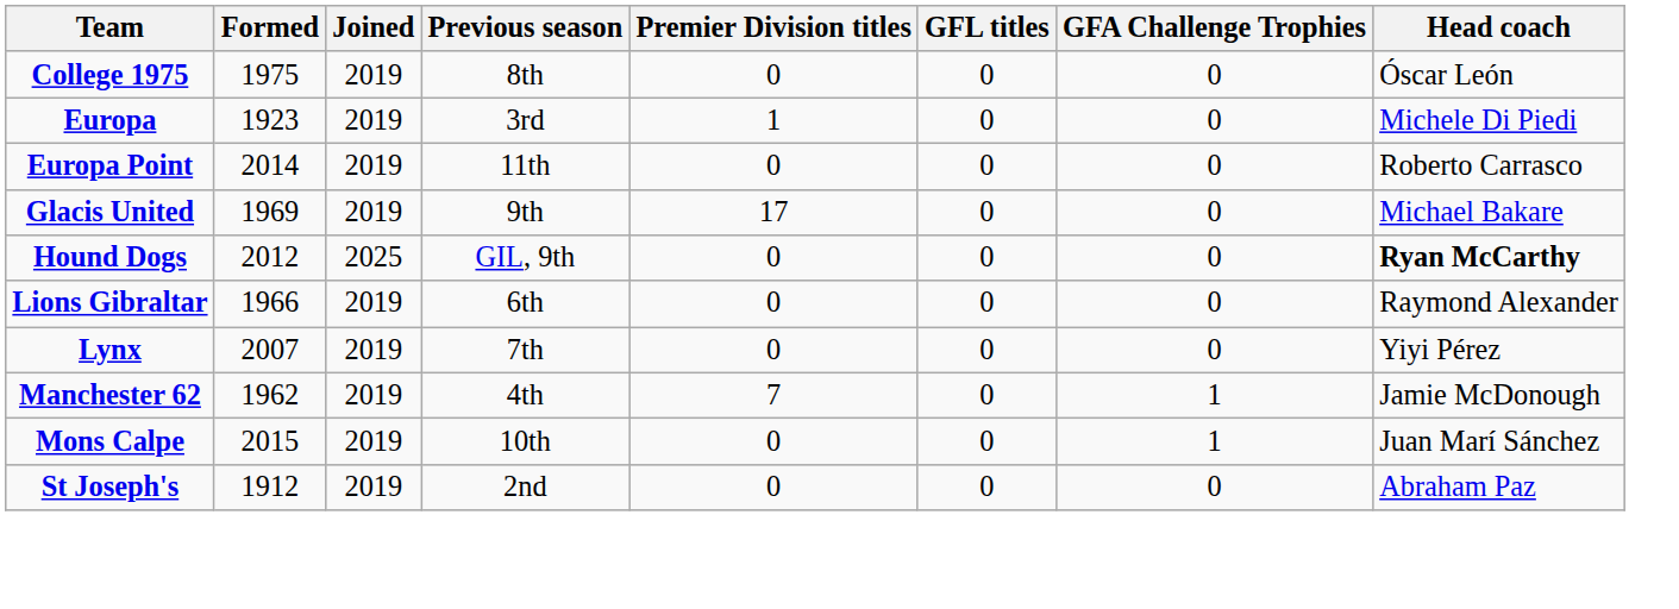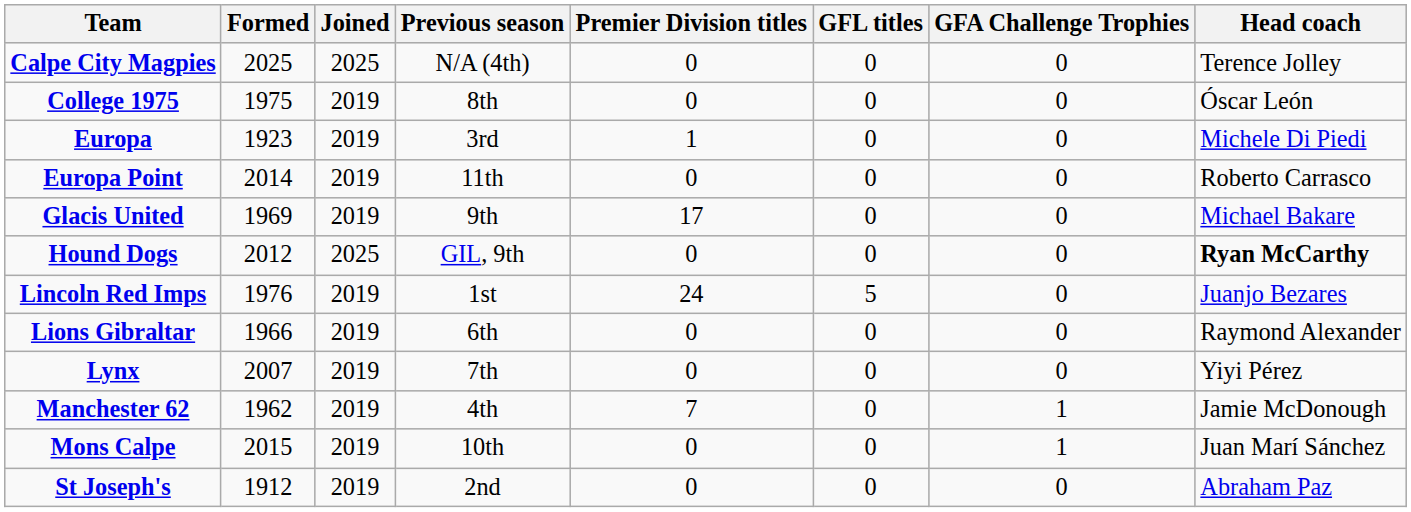 <table class="wikitable sortable" style="text-align:center">
 <tr>
 <th>Team</th>
 <th>Formed</th>
 <th>Joined</th>
 <th>Previous season</th>
 <th>Premier Division titles</th>
 <th>GFL titles</th>
 <th>GFA Challenge Trophies</th>
 <th>Head coach</th>
+</tr>
+<tr>
+<td><strong><a href='#'>Calpe City Magpies</a></strong></td>
+<td>2025</td>
+<td>2025</td>
+<td>N/A (4th)</td>
+<td>0</td>
+<td>0</td>
+<td>0</td>
+<td align=left> Terence Jolley</td>
 </tr>
 <tr>
 <td><strong><a href='#'>College 1975</a></strong></td>
 <td>1975</td>
 <td>2019</td>
 <td>8th</td>
 <td>0</td>
 <td>0</td>
 <td>0</td>
 <td align=left> Óscar León</td>
 </tr>
 <tr>
 <td><strong><a href='#'>Europa</a></strong></td>
 <td>1923</td>
 <td>2019</td>
 <td>3rd</td>
 <td>1</td>
 <td>0</td>
 <td>0</td>
 <td align=left> <a href='#'>Michele Di Piedi</a></td>
 </tr>
 <tr>
 <td><strong><a href='#'>Europa Point</a></strong></td>
 <td>2014</td>
 <td>2019</td>
 <td>11th</td>
 <td>0</td>
 <td>0</td>
 <td>0</td>
 <td align=left> Roberto Carrasco</td>
 </tr>
 <tr>
 <td><strong><a href='#'>Glacis United</a></strong></td>
 <td>1969</td>
 <td>2019</td>
 <td>9th</td>
 <td>17</td>
 <td>0</td>
 <td>0</td>
 <td align=left> <a href='#'>Michael Bakare</a></td>
 </tr>
 <tr>
 <td><strong><a href='#'>Hound Dogs</a></strong></td>
 <td>2012</td>
 <td>2025</td>
 <td><a href='#'>GIL</a>, 9th</td>
 <td>0</td>
 <td>0</td>
 <td>0</td>
 <td align="left"><strong> Ryan McCarthy</strong></td>
 </tr>
 <tr>
+<td><strong><a href='#'>Lincoln Red Imps</a></strong></td>
+<td>1976</td>
+<td>2019</td>
+<td>1st</td>
+<td>24</td>
+<td>5</td>
+<td>0</td>
+<td align=left> <a href='#'>Juanjo Bezares</a></td>
+</tr>
+<tr>
 <td><strong><a href='#'>Lions Gibraltar</a></strong></td>
 <td>1966</td>
 <td>2019</td>
 <td>6th</td>
 <td>0</td>
 <td>0</td>
 <td>0</td>
 <td align=left> Raymond Alexander</td>
 </tr>
 <tr>
 <td><strong><a href='#'>Lynx</a></strong></td>
 <td>2007</td>
 <td>2019</td>
 <td>7th</td>
 <td>0</td>
 <td>0</td>
 <td>0</td>
 <td align=left> Yiyi Pérez</td>
 </tr>
 <tr>
 <td><strong><a href='#'>Manchester 62</a></strong></td>
 <td>1962</td>
 <td>2019</td>
 <td>4th</td>
 <td>7</td>
 <td>0</td>
 <td>1</td>
 <td align=left> Jamie McDonough</td>
 </tr>
 <tr>
 <td><strong><a href='#'>Mons Calpe</a></strong></td>
 <td>2015</td>
 <td>2019</td>
 <td>10th</td>
 <td>0</td>
 <td>0</td>
 <td>1</td>
 <td align=left> Juan Marí Sánchez</td>
 </tr>
 <tr>
 <td><strong><a href='#'>St Joseph's</a></strong></td>
 <td>1912</td>
 <td>2019</td>
 <td>2nd</td>
 <td>0</td>
 <td>0</td>
 <td>0</td>
 <td align=left> <a href='#'>Abraham Paz</a></td>
 </tr>
 </table>
